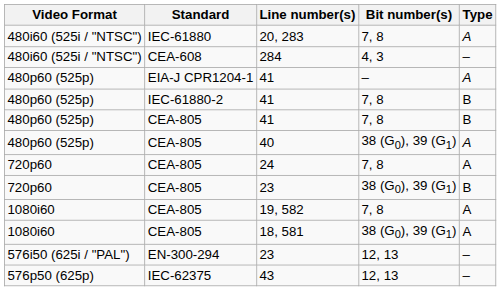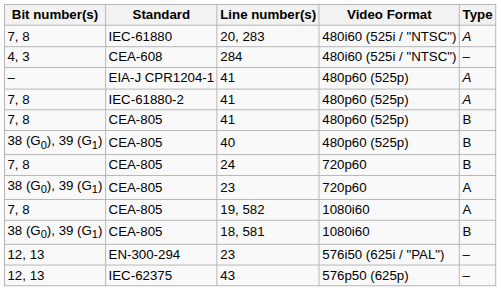 <table class="wikitable">
 <tr>
-<th>Video Format</th>
+<th>Bit number(s)</th>
 <th>Standard</th>
 <th>Line number(s)</th>
-<th>Bit number(s)</th>
+<th>Video Format</th>
 <th>Type</th>
 </tr>
 <tr>
-<td>480i60 (525i / "NTSC")</td>
+<td>7, 8</td>
 <td>IEC-61880</td>
 <td>20, 283</td>
-<td>7, 8</td>
+<td>480i60 (525i / "NTSC")</td>
 <td><em>A</em></td>
 </tr>
 <tr>
-<td>480i60 (525i / "NTSC")</td>
+<td>4, 3</td>
 <td>CEA-608</td>
 <td>284</td>
-<td>4, 3</td>
+<td>480i60 (525i / "NTSC")</td>
 <td>–</td>
 </tr>
 <tr>
-<td>480p60 (525p)</td>
+<td>–</td>
 <td>EIA-J CPR1204-1</td>
 <td>41</td>
-<td>–</td>
+<td>480p60 (525p)</td>
 <td><em>A</em></td>
 </tr>
 <tr>
-<td>480p60 (525p)</td>
+<td>7, 8</td>
 <td>IEC-61880-2</td>
 <td>41</td>
+<td>480p60 (525p)</td>
+<td><em>A</em></td>
+</tr>
+<tr>
 <td>7, 8</td>
+<td>CEA-805</td>
+<td>41</td>
+<td>480p60 (525p)</td>
 <td>B</td>
 </tr>
 <tr>
+<td>38 (G<sub>0</sub>), 39 (G<sub>1</sub>)</td>
+<td>CEA-805</td>
+<td>40</td>
 <td>480p60 (525p)</td>
-<td>CEA-805</td>
-<td>41</td>
-<td>7, 8</td>
 <td>B</td>
 </tr>
 <tr>
-<td>480p60 (525p)</td>
+<td>7, 8</td>
 <td>CEA-805</td>
-<td>40</td>
-<td>38 (G<sub>0</sub>), 39 (G<sub>1</sub>)</td>
-<td><em>A</em></td>
+<td>24</td>
+<td>720p60</td>
+<td>B</td>
 </tr>
 <tr>
+<td>38 (G<sub>0</sub>), 39 (G<sub>1</sub>)</td>
+<td>CEA-805</td>
+<td>23</td>
 <td>720p60</td>
-<td>CEA-805</td>
-<td>24</td>
-<td>7, 8</td>
 <td>A</td>
 </tr>
 <tr>
-<td>720p60</td>
+<td>7, 8</td>
 <td>CEA-805</td>
-<td>23</td>
+<td>19, 582</td>
+<td>1080i60</td>
+<td>A</td>
+</tr>
+<tr>
 <td>38 (G<sub>0</sub>), 39 (G<sub>1</sub>)</td>
+<td>CEA-805</td>
+<td>18, 581</td>
+<td>1080i60</td>
 <td>B</td>
 </tr>
 <tr>
-<td>1080i60</td>
-<td>CEA-805</td>
-<td>19, 582</td>
-<td>7, 8</td>
-<td>A</td>
-</tr>
-<tr>
-<td>1080i60</td>
-<td>CEA-805</td>
-<td>18, 581</td>
-<td>38 (G<sub>0</sub>), 39 (G<sub>1</sub>)</td>
-<td>A</td>
-</tr>
-<tr>
-<td>576i50 (625i / "PAL")</td>
+<td>12, 13</td>
 <td>EN-300-294</td>
 <td>23</td>
-<td>12, 13</td>
+<td>576i50 (625i / "PAL")</td>
 <td>–</td>
 </tr>
 <tr>
-<td>576p50 (625p)</td>
+<td>12, 13</td>
 <td>IEC-62375</td>
 <td>43</td>
-<td>12, 13</td>
+<td>576p50 (625p)</td>
 <td>–</td>
 </tr>
 </table>
